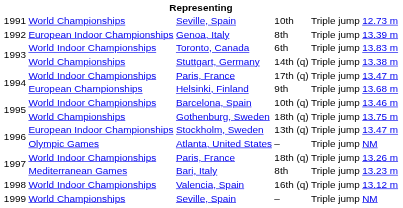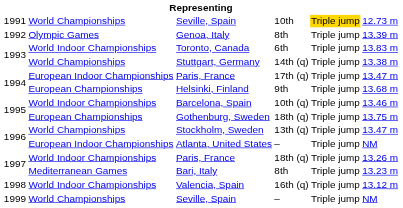 <table>
 <tr>
 <th colspan="6">Representing </th>
 </tr>
 <tr>
 <td>1991</td>
 <td><a href='#'>World Championships</a></td>
 <td><a href='#'>Seville, Spain</a></td>
 <td>10th</td>
-<td>Triple jump</td>
+<td style="background: gold;">Triple jump</td>
 <td><a href='#'>12.73 m</a></td>
 </tr>
 <tr>
 <td>1992</td>
-<td><a href='#'>European Indoor Championships</a></td>
+<td><a href='#'>Olympic Games</a></td>
 <td><a href='#'>Genoa, Italy</a></td>
 <td>8th</td>
 <td>Triple jump</td>
 <td><a href='#'>13.39 m</a></td>
 </tr>
 <tr>
 <td rowspan=2>1993</td>
 <td><a href='#'>World Indoor Championships</a></td>
 <td><a href='#'>Toronto, Canada</a></td>
 <td>6th</td>
 <td>Triple jump</td>
 <td><a href='#'>13.83 m</a></td>
 </tr>
 <tr>
 <td><a href='#'>World Championships</a></td>
 <td><a href='#'>Stuttgart, Germany</a></td>
 <td>14th (q)</td>
 <td>Triple jump</td>
 <td><a href='#'>13.38 m</a></td>
 </tr>
 <tr>
 <td rowspan=2>1994</td>
-<td><a href='#'>World Indoor Championships</a></td>
+<td><a href='#'>European Indoor Championships</a></td>
 <td><a href='#'>Paris, France</a></td>
 <td>17th (q)</td>
 <td>Triple jump</td>
 <td><a href='#'>13.47 m</a></td>
 </tr>
 <tr>
 <td><a href='#'>European Championships</a></td>
 <td><a href='#'>Helsinki, Finland</a></td>
 <td>9th</td>
 <td>Triple jump</td>
 <td><a href='#'>13.68 m</a></td>
 </tr>
 <tr>
 <td rowspan=2>1995</td>
 <td><a href='#'>World Indoor Championships</a></td>
 <td><a href='#'>Barcelona, Spain</a></td>
 <td>10th (q)</td>
 <td>Triple jump</td>
 <td><a href='#'>13.46 m</a></td>
 </tr>
 <tr>
-<td><a href='#'>World Championships</a></td>
+<td><a href='#'>European Championships</a></td>
 <td><a href='#'>Gothenburg, Sweden</a></td>
 <td>18th (q)</td>
 <td>Triple jump</td>
 <td><a href='#'>13.75 m</a></td>
 </tr>
 <tr>
 <td rowspan=2>1996</td>
-<td><a href='#'>European Indoor Championships</a></td>
+<td><a href='#'>World Championships</a></td>
 <td><a href='#'>Stockholm, Sweden</a></td>
 <td>13th (q)</td>
 <td>Triple jump</td>
 <td><a href='#'>13.47 m</a></td>
 </tr>
 <tr>
-<td><a href='#'>Olympic Games</a></td>
+<td><a href='#'>European Indoor Championships</a></td>
 <td><a href='#'>Atlanta, United States</a></td>
 <td>–</td>
 <td>Triple jump</td>
 <td><a href='#'>NM</a></td>
 </tr>
 <tr>
 <td rowspan=2>1997</td>
 <td><a href='#'>World Indoor Championships</a></td>
 <td><a href='#'>Paris, France</a></td>
 <td>18th (q)</td>
 <td>Triple jump</td>
 <td><a href='#'>13.26 m</a></td>
 </tr>
 <tr>
 <td><a href='#'>Mediterranean Games</a></td>
 <td><a href='#'>Bari, Italy</a></td>
 <td>8th</td>
 <td>Triple jump</td>
 <td><a href='#'>13.23 m</a></td>
 </tr>
 <tr>
 <td>1998</td>
 <td><a href='#'>World Indoor Championships</a></td>
 <td><a href='#'>Valencia, Spain</a></td>
 <td>16th (q)</td>
 <td>Triple jump</td>
 <td><a href='#'>13.12 m</a></td>
 </tr>
 <tr>
 <td>1999</td>
 <td><a href='#'>World Championships</a></td>
 <td><a href='#'>Seville, Spain</a></td>
 <td>–</td>
 <td>Triple jump</td>
 <td><a href='#'>NM</a></td>
 </tr>
 </table>
